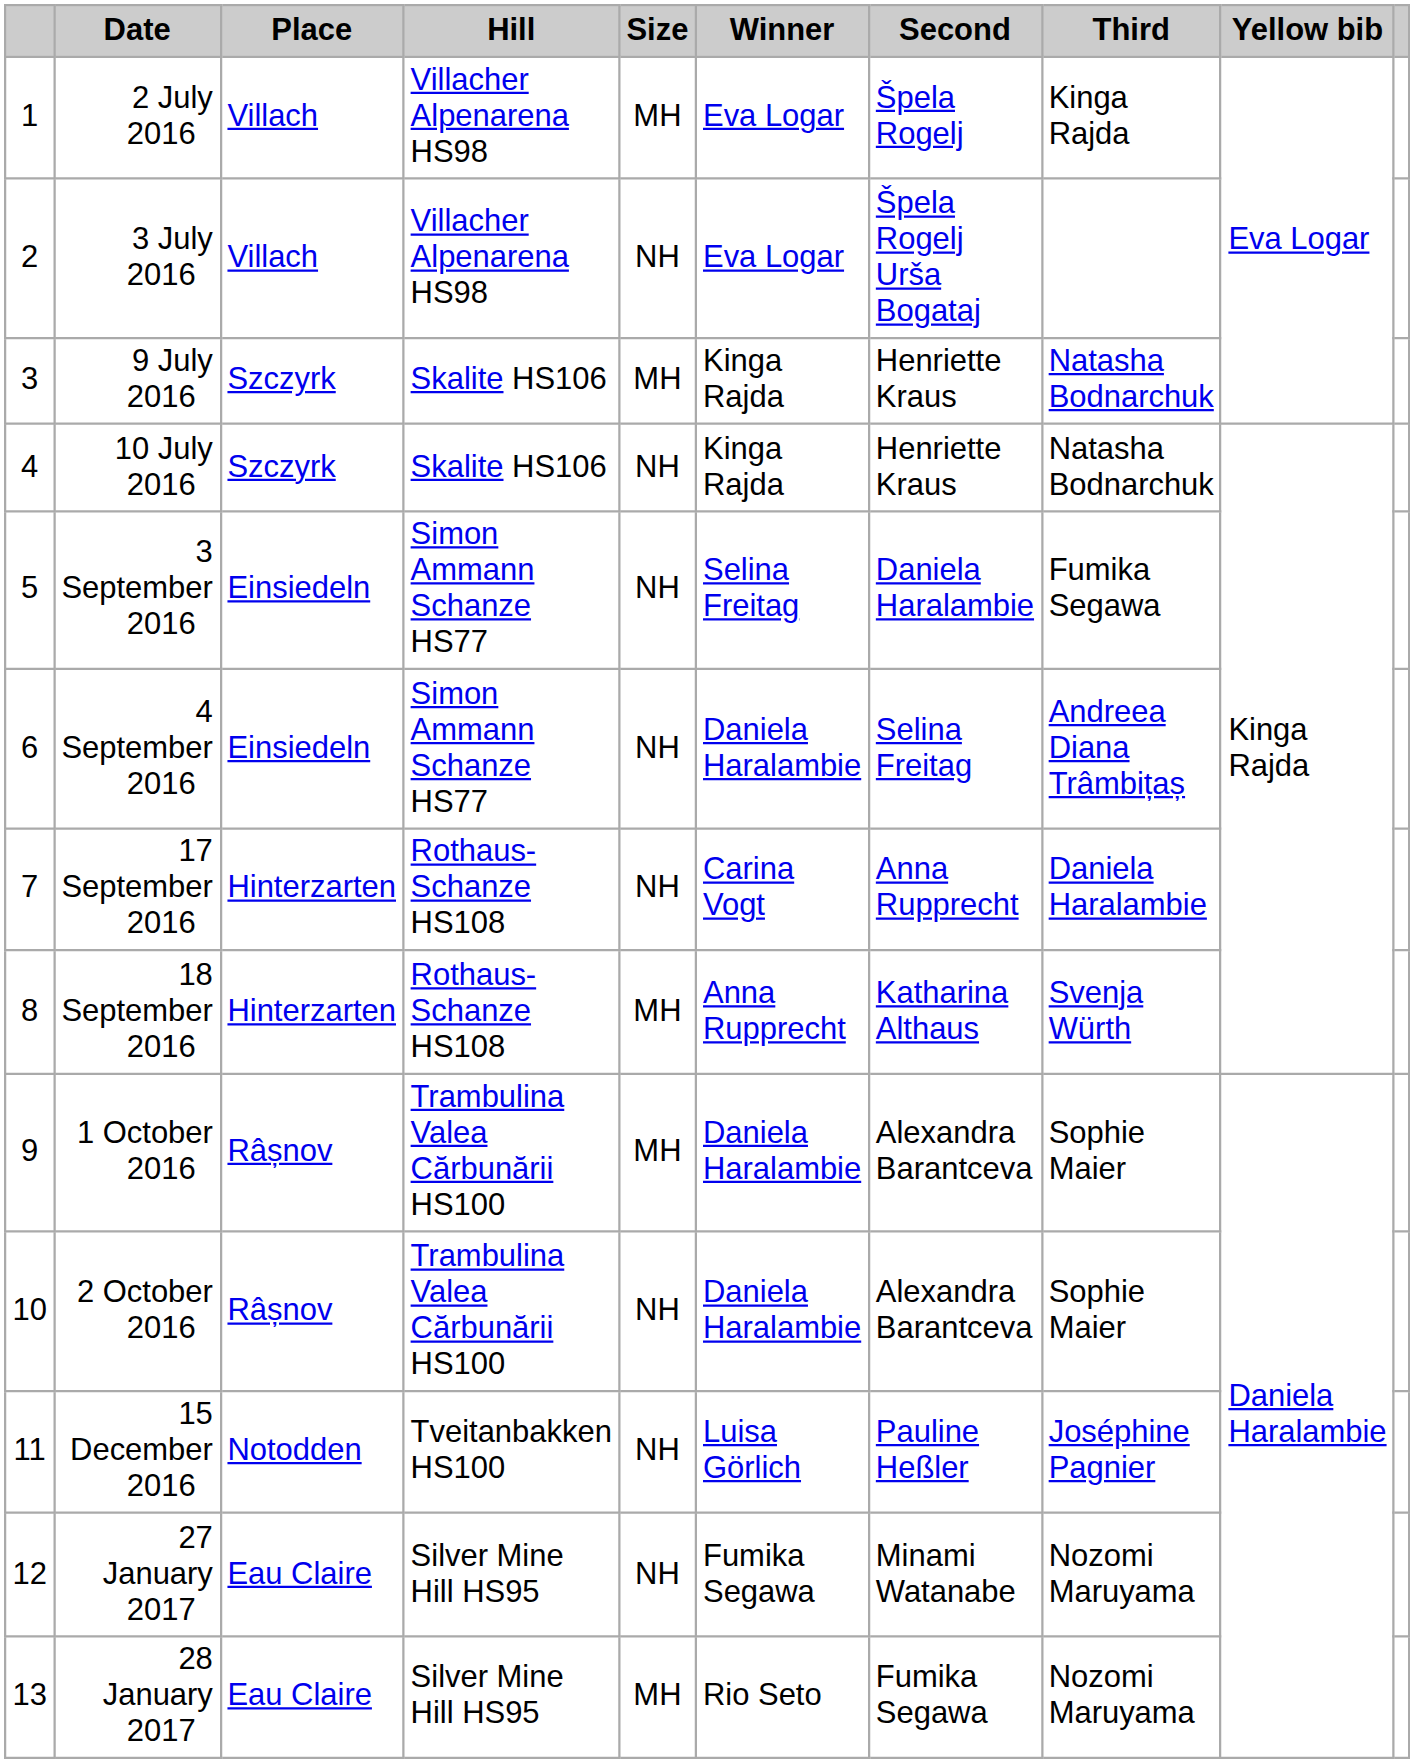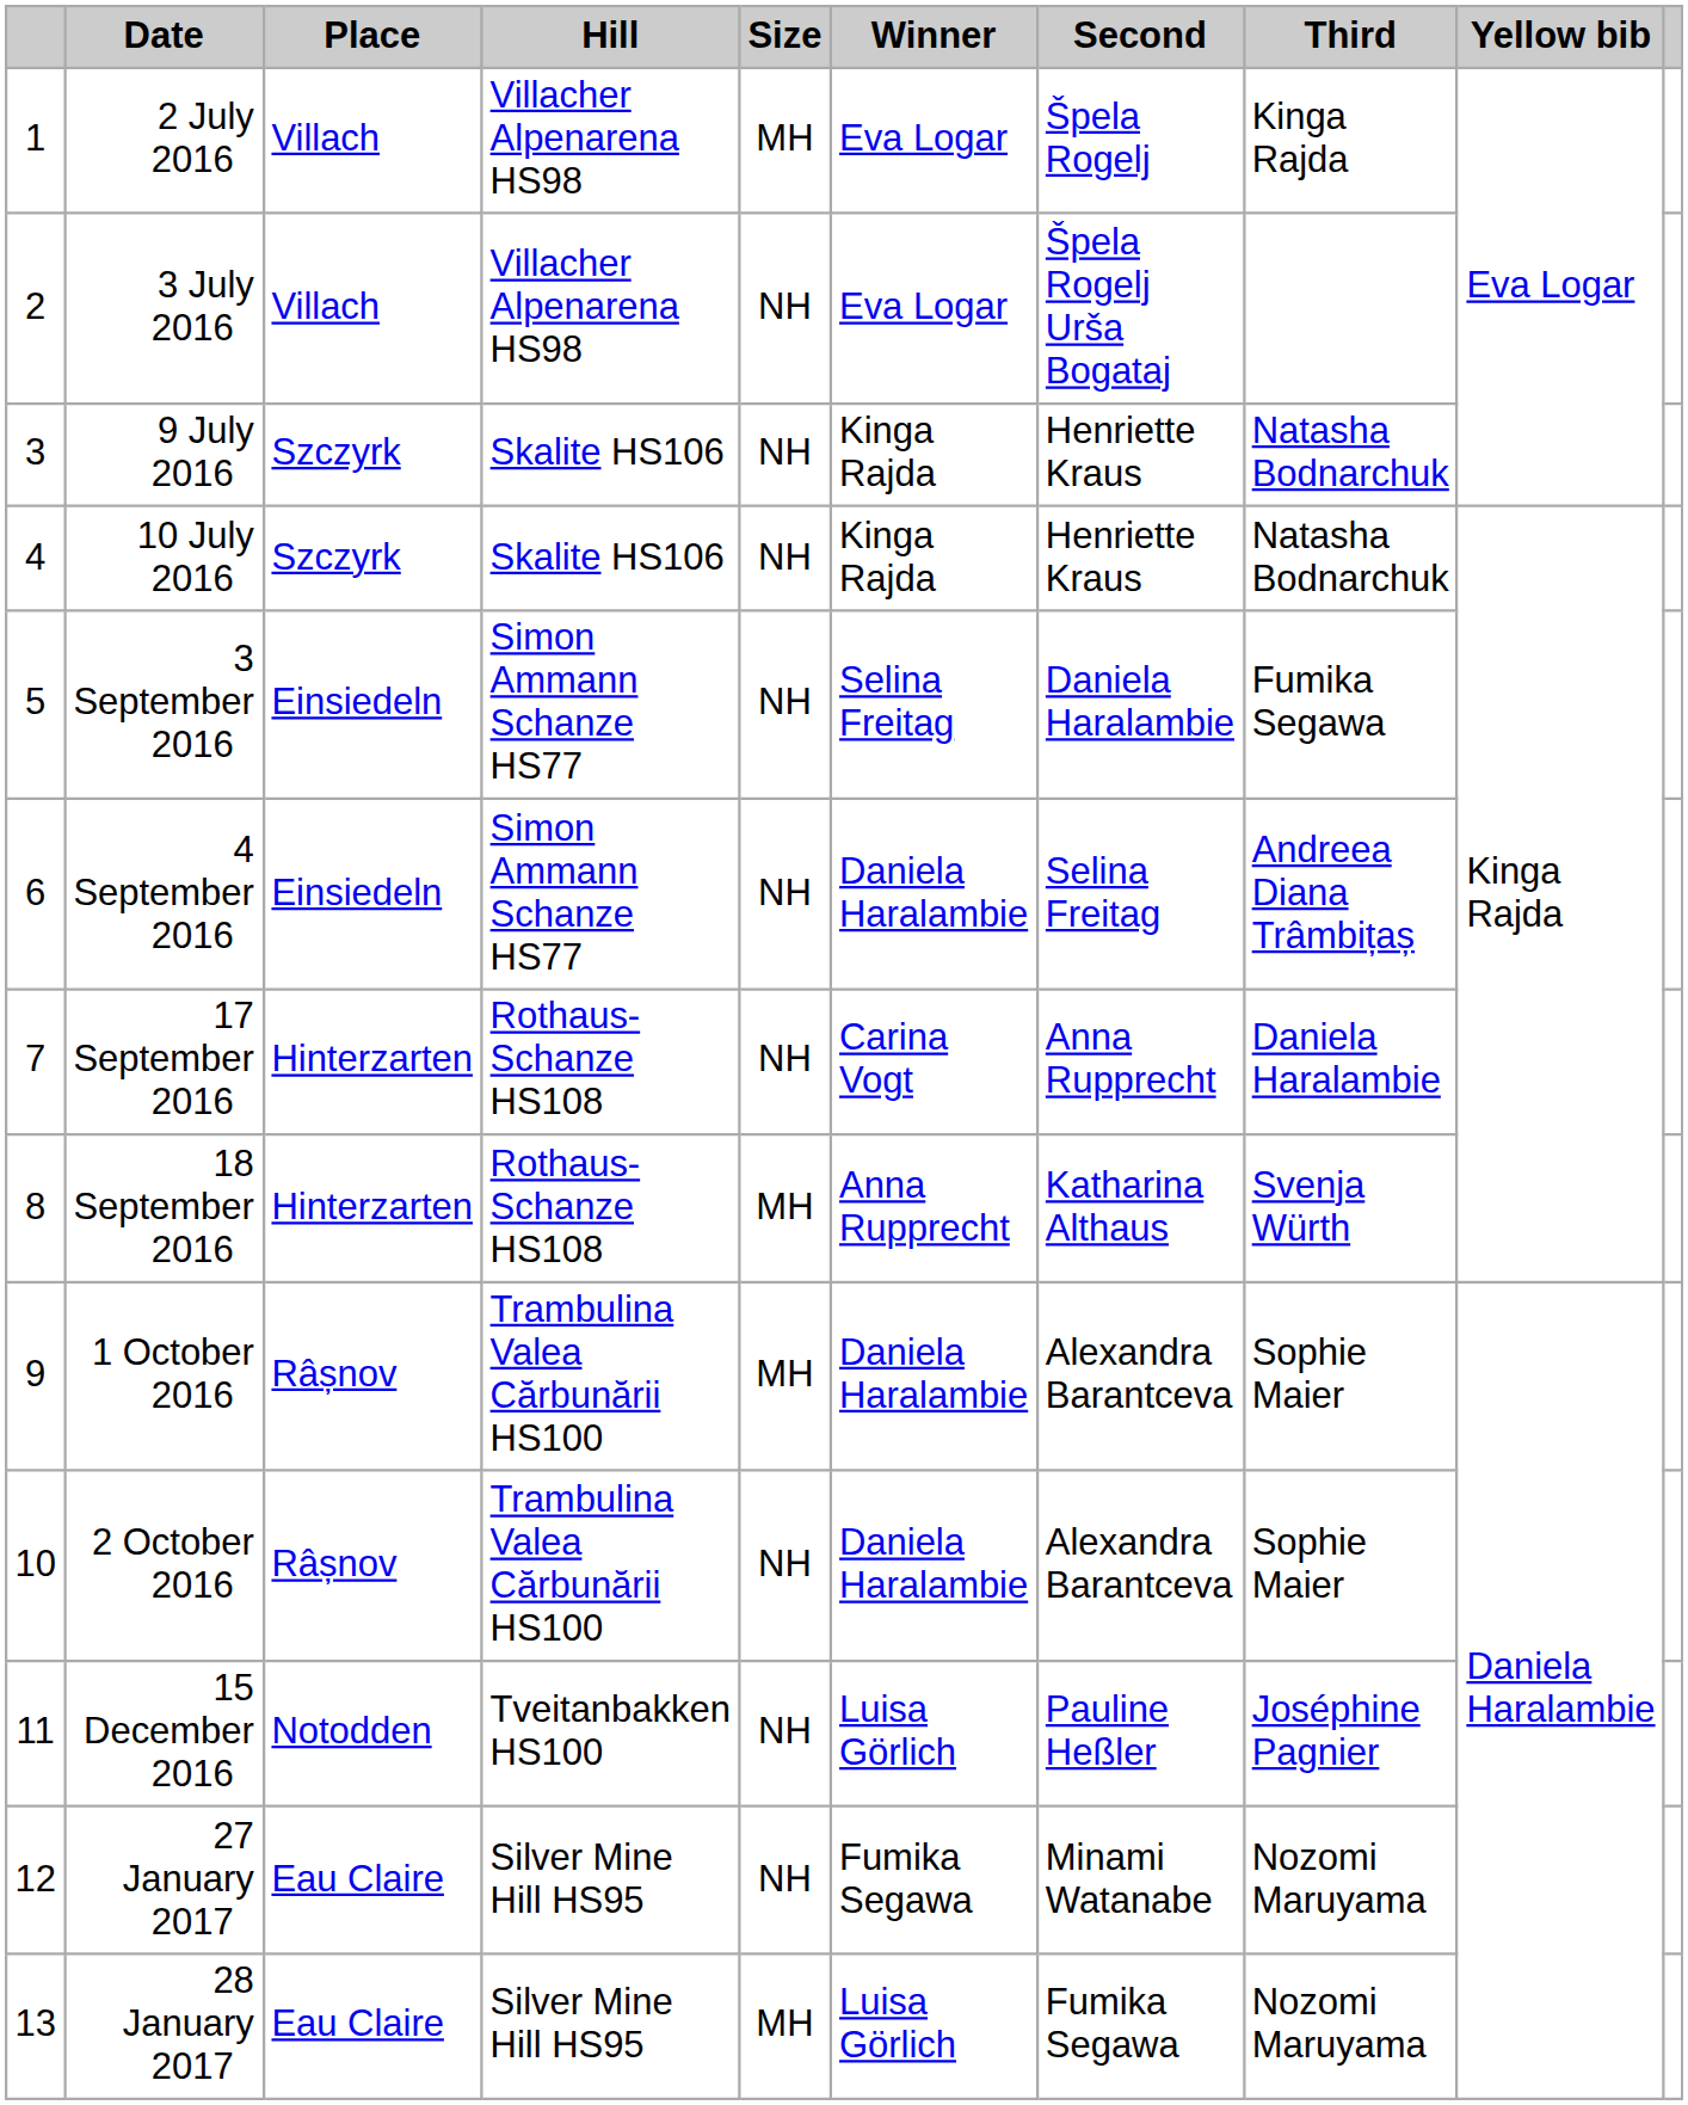 <table class="wikitable plainrowheaders" style="background:#fff; font-size:86%; line-height:16px; border:grey solid 1px; border-collapse:collapse;">
 <tr style="background:#ccc; text-align:center;">
 <th scope="col" style="background:#ccc; width=30 px;"></th>
 <th scope="col" style="background:#ccc; width:120px;">Date</th>
 <th scope="col" style="background:#ccc; width:200px;">Place</th>
 <th scope="col" style="background:#ccc; width:240px;">Hill</th>
 <th scope="col" style="background:#ccc; width:40px;">Size</th>
 <th scope="col" style="background:#ccc; width:185px;">Winner</th>
 <th scope="col" style="background:#ccc; width:185px;">Second</th>
 <th scope="col" style="background:#ccc; width:185px;">Third</th>
 <th scope="col" style="background:#ccc; width:180px;">Yellow bib</th>
 <th scope="col" style="background:#ccc; width:10px;"></th>
 </tr>
 <tr>
 <td align=center>1</td>
 <td align=right>2 July 2016  </td>
 <td> <a href='#'>Villach</a></td>
 <td><a href='#'>Villacher Alpenarena</a> HS98</td>
 <td align=center>MH</td>
 <td> <a href='#'>Eva Logar</a></td>
 <td> <a href='#'>Špela Rogelj</a></td>
 <td> Kinga Rajda</td>
 <td rowspan=3> <a href='#'>Eva Logar</a></td>
 <td></td>
 </tr>
 <tr>
 <td align=center>2</td>
 <td align=right>3 July 2016  </td>
 <td> <a href='#'>Villach</a></td>
 <td><a href='#'>Villacher Alpenarena</a> HS98</td>
 <td align=center>NH</td>
 <td> <a href='#'>Eva Logar</a></td>
 <td> <a href='#'>Špela Rogelj</a><br> <a href='#'>Urša Bogataj</a></td>
 <td></td>
 <td></td>
 </tr>
 <tr>
 <td align=center>3</td>
 <td align=right>9 July 2016  </td>
 <td> <a href='#'>Szczyrk</a></td>
 <td><a href='#'>Skalite</a> HS106</td>
-<td align=center>MH</td>
+<td align=center>NH</td>
 <td> Kinga Rajda</td>
 <td> Henriette Kraus</td>
 <td> <a href='#'>Natasha Bodnarchuk</a></td>
 <td></td>
 </tr>
 <tr>
 <td align=center>4</td>
 <td align=right>10 July 2016  </td>
 <td> <a href='#'>Szczyrk</a></td>
 <td><a href='#'>Skalite</a> HS106</td>
 <td align=center>NH</td>
 <td> Kinga Rajda</td>
 <td> Henriette Kraus</td>
 <td> Natasha Bodnarchuk</td>
 <td rowspan=5> Kinga Rajda</td>
 <td></td>
 </tr>
 <tr>
 <td align=center>5</td>
 <td align=right>3 September 2016  </td>
 <td> <a href='#'>Einsiedeln</a></td>
 <td><a href='#'>Simon Ammann Schanze</a> HS77</td>
 <td align=center>NH</td>
 <td> <a href='#'>Selina Freitag</a></td>
 <td> <a href='#'>Daniela Haralambie</a></td>
 <td> Fumika Segawa</td>
 <td></td>
 </tr>
 <tr>
 <td align=center>6</td>
 <td align=right>4 September 2016  </td>
 <td> <a href='#'>Einsiedeln</a></td>
 <td><a href='#'>Simon Ammann Schanze</a> HS77</td>
 <td align=center>NH</td>
 <td> <a href='#'>Daniela Haralambie</a></td>
 <td> <a href='#'>Selina Freitag</a></td>
 <td> <a href='#'>Andreea Diana Trâmbițaș</a></td>
 <td></td>
 </tr>
 <tr>
 <td align=center>7</td>
 <td align=right>17 September 2016  </td>
 <td> <a href='#'>Hinterzarten</a></td>
 <td><a href='#'>Rothaus-Schanze</a> HS108</td>
 <td align=center>NH</td>
 <td> <a href='#'>Carina Vogt</a></td>
 <td> <a href='#'>Anna Rupprecht</a></td>
 <td> <a href='#'>Daniela Haralambie</a></td>
 <td></td>
 </tr>
 <tr>
 <td align=center>8</td>
 <td align=right>18 September 2016  </td>
 <td> <a href='#'>Hinterzarten</a></td>
 <td><a href='#'>Rothaus-Schanze</a> HS108</td>
 <td align=center>MH</td>
 <td> <a href='#'>Anna Rupprecht</a></td>
 <td> <a href='#'>Katharina Althaus</a></td>
 <td> <a href='#'>Svenja Würth</a></td>
 <td></td>
 </tr>
 <tr>
 <td align=center>9</td>
 <td align=right>1 October 2016  </td>
 <td> <a href='#'>Râșnov</a></td>
 <td><a href='#'>Trambulina Valea Cărbunării</a> HS100</td>
 <td align=center>MH</td>
 <td> <a href='#'>Daniela Haralambie</a></td>
 <td> Alexandra Barantceva</td>
 <td> Sophie Maier</td>
 <td rowspan=5> <a href='#'>Daniela Haralambie</a></td>
 <td></td>
 </tr>
 <tr>
 <td align=center>10</td>
 <td align=right>2 October 2016  </td>
 <td> <a href='#'>Râșnov</a></td>
 <td><a href='#'>Trambulina Valea Cărbunării</a> HS100</td>
 <td align=center>NH</td>
 <td> <a href='#'>Daniela Haralambie</a></td>
 <td> Alexandra Barantceva</td>
 <td> Sophie Maier</td>
 <td></td>
 </tr>
 <tr>
 <td align=center>11</td>
 <td align=right>15 December 2016  </td>
 <td> <a href='#'>Notodden</a></td>
 <td>Tveitanbakken HS100</td>
 <td align=center>NH</td>
 <td> <a href='#'>Luisa Görlich</a></td>
 <td> <a href='#'>Pauline Heßler</a></td>
 <td> <a href='#'>Joséphine Pagnier</a></td>
 <td></td>
 </tr>
 <tr>
 <td align=center>12</td>
 <td align=right>27 January 2017  </td>
 <td> <a href='#'>Eau Claire</a></td>
 <td>Silver Mine Hill HS95</td>
 <td align=center>NH</td>
 <td> Fumika Segawa</td>
 <td> Minami Watanabe</td>
 <td> Nozomi Maruyama</td>
 <td></td>
 </tr>
 <tr>
 <td align=center>13</td>
 <td align=right>28 January 2017  </td>
 <td> <a href='#'>Eau Claire</a></td>
 <td>Silver Mine Hill HS95</td>
 <td align=center>MH</td>
-<td> Rio Seto</td>
+<td> <a href='#'>Luisa Görlich</a></td>
 <td> Fumika Segawa</td>
 <td> Nozomi Maruyama</td>
 <td></td>
 </tr>
 </table>
